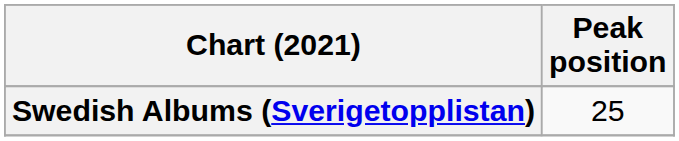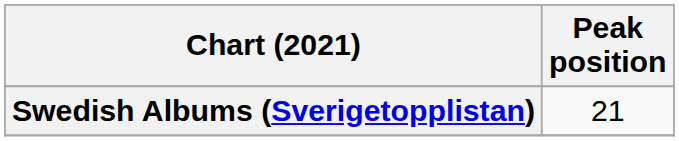 <table class="wikitable sortable plainrowheaders" style="text-align:center">
 <tr>
 <th scope="col">Chart (2021)</th>
 <th scope="col">Peak<br>position</th>
 </tr>
 <tr>
 </tr>
 <tr>
 </tr>
 <tr>
 </tr>
 <tr>
 </tr>
 <tr>
 </tr>
 <tr>
 </tr>
 <tr>
 </tr>
 <tr>
 <th scope="row">Swedish Albums (<a href='#'>Sverigetopplistan</a>)</th>
-<td>25</td>
+<td>21</td>
 </tr>
 <tr>
 </tr>
 <tr>
 </tr>
 <tr>
 </tr>
 <tr>
 </tr>
 </table>
